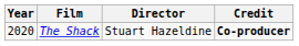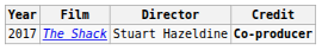 <table class="wikitable">
 <tr>
 <th>Year</th>
 <th>Film</th>
 <th>Director</th>
 <th>Credit</th>
 </tr>
 <tr>
-<td>2020</td>
+<td>2017</td>
 <td><em><a href='#'>The Shack</a></em></td>
 <td>Stuart Hazeldine</td>
 <td><strong>Co-producer</strong></td>
 </tr>
 </table>
